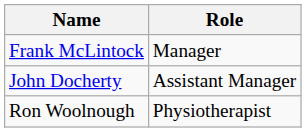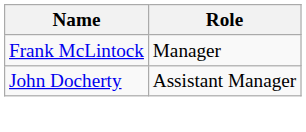 <table class="wikitable">
 <tr>
 <th>Name</th>
 <th>Role</th>
 </tr>
 <tr>
 <td> <a href='#'>Frank McLintock</a></td>
 <td>Manager</td>
 </tr>
 <tr>
 <td> <a href='#'>John Docherty</a></td>
 <td>Assistant Manager</td>
 </tr>
-<tr>
-<td> Ron Woolnough</td>
-<td>Physiotherapist</td>
-</tr>
 </table>
